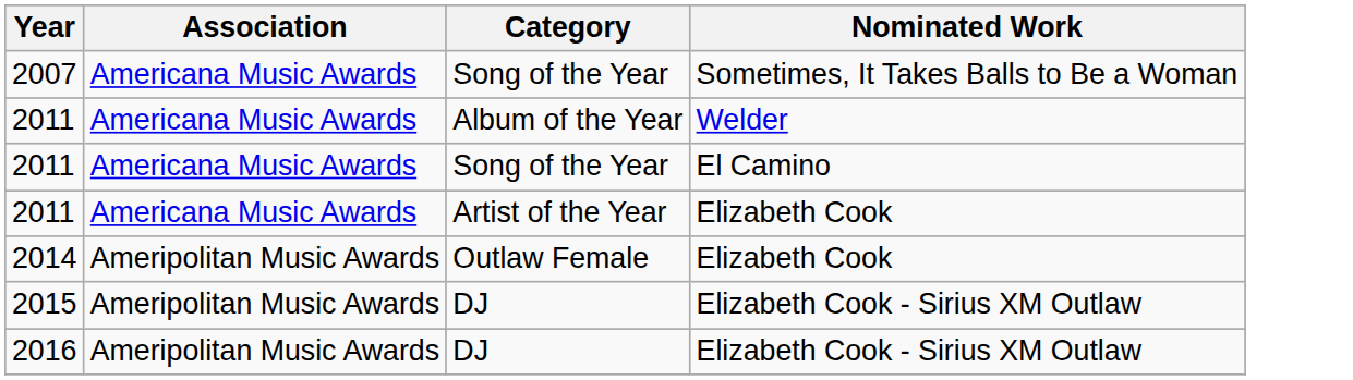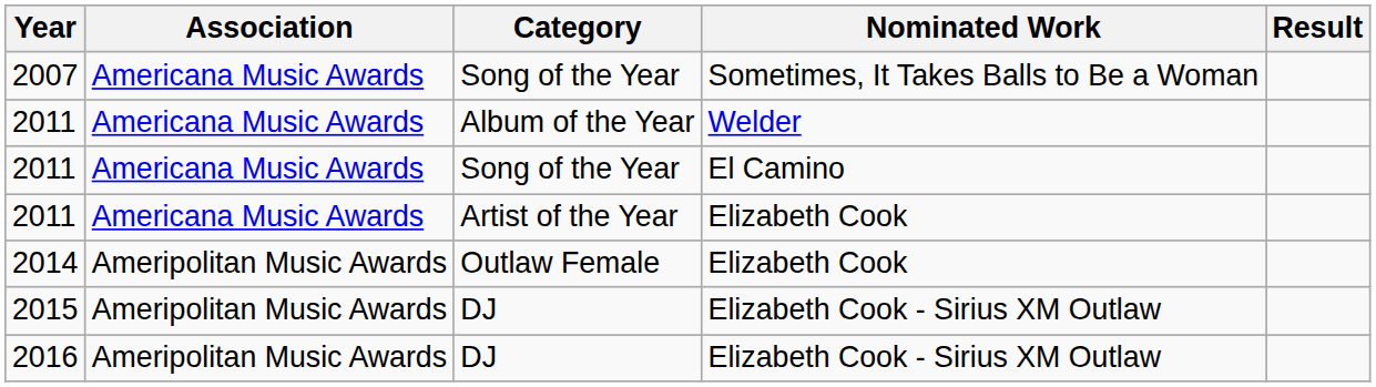 <table class="wikitable">
 <tr>
 <th>Year</th>
 <th>Association</th>
 <th>Category</th>
 <th>Nominated Work</th>
+<th>Result</th>
 </tr>
 <tr>
 <td>2007</td>
 <td><a href='#'>Americana Music Awards</a></td>
 <td>Song of the Year</td>
 <td>Sometimes, It Takes Balls to Be a Woman</td>
+<td></td>
 </tr>
 <tr>
 <td>2011</td>
 <td><a href='#'>Americana Music Awards</a></td>
 <td>Album of the Year</td>
 <td><a href='#'>Welder</a></td>
+<td></td>
 </tr>
 <tr>
 <td>2011</td>
 <td><a href='#'>Americana Music Awards</a></td>
 <td>Song of the Year</td>
 <td>El Camino</td>
+<td></td>
 </tr>
 <tr>
 <td>2011</td>
 <td><a href='#'>Americana Music Awards</a></td>
 <td>Artist of the Year</td>
 <td>Elizabeth Cook</td>
+<td></td>
 </tr>
 <tr>
 <td>2014</td>
 <td>Ameripolitan Music Awards</td>
 <td>Outlaw Female</td>
 <td>Elizabeth Cook</td>
+<td></td>
 </tr>
 <tr>
 <td>2015</td>
 <td>Ameripolitan Music Awards</td>
 <td>DJ</td>
 <td>Elizabeth Cook - Sirius XM Outlaw</td>
+<td></td>
 </tr>
 <tr>
 <td>2016</td>
 <td>Ameripolitan Music Awards</td>
 <td>DJ</td>
 <td>Elizabeth Cook - Sirius XM Outlaw</td>
+<td></td>
 </tr>
 </table>
